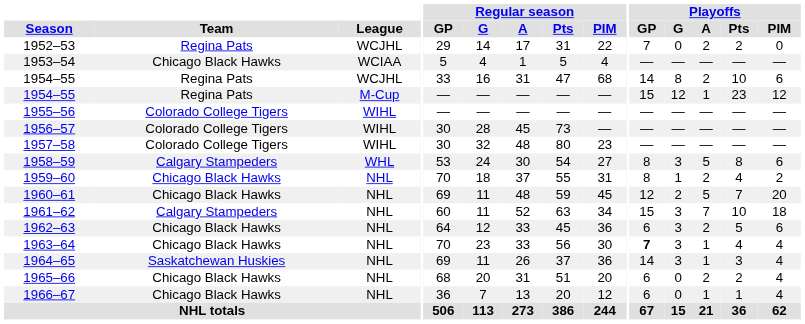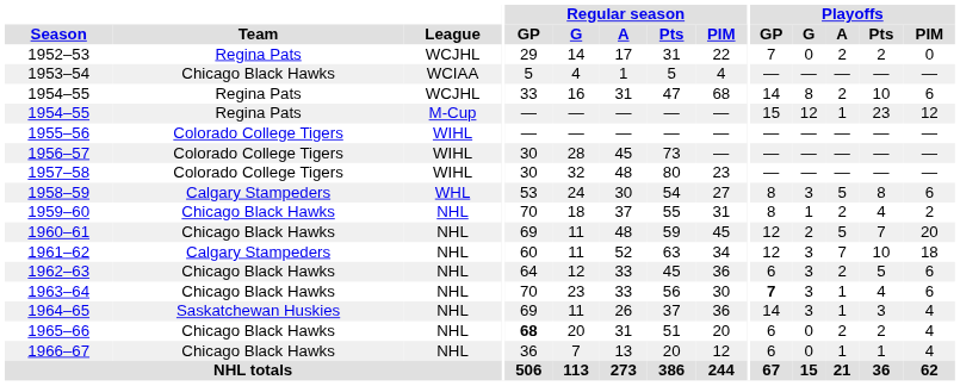 <table border="0" cellpadding="1" cellspacing="0" style="text-align:center; width:60em">
 <tr bgcolor="#e0e0e0">
 <th colspan="3" bgcolor="#ffffff"></th>
 <th rowspan="100" bgcolor="#ffffff"></th>
 <th colspan="5"><a href='#'>Regular season</a></th>
 <th rowspan="100" bgcolor="#ffffff"></th>
 <th colspan="5"><a href='#'>Playoffs</a></th>
 </tr>
 <tr bgcolor="#e0e0e0">
 <th><a href='#'>Season</a></th>
 <th>Team</th>
 <th>League</th>
 <th>GP</th>
 <th><a href='#'>G</a></th>
 <th><a href='#'>A</a></th>
 <th><a href='#'>Pts</a></th>
 <th><a href='#'>PIM</a></th>
 <th>GP</th>
 <th>G</th>
 <th>A</th>
 <th>Pts</th>
 <th>PIM</th>
 </tr>
 <tr>
 <td>1952–53</td>
 <td><a href='#'>Regina Pats</a></td>
 <td>WCJHL</td>
 <td>29</td>
 <td>14</td>
 <td>17</td>
 <td>31</td>
 <td>22</td>
 <td>7</td>
 <td>0</td>
 <td>2</td>
 <td>2</td>
 <td>0</td>
 </tr>
 <tr bgcolor="#f0f0f0">
 <td>1953–54</td>
 <td>Chicago Black Hawks</td>
 <td>WCIAA</td>
 <td>5</td>
 <td>4</td>
 <td>1</td>
 <td>5</td>
 <td>4</td>
 <td>—</td>
 <td>—</td>
 <td>—</td>
 <td>—</td>
 <td>—</td>
 </tr>
 <tr>
 <td>1954–55</td>
 <td>Regina Pats</td>
 <td>WCJHL</td>
 <td>33</td>
 <td>16</td>
 <td>31</td>
 <td>47</td>
 <td>68</td>
 <td>14</td>
 <td>8</td>
 <td>2</td>
 <td>10</td>
 <td>6</td>
 </tr>
 <tr bgcolor="#f0f0f0">
 <td><a href='#'>1954–55</a></td>
 <td>Regina Pats</td>
 <td><a href='#'>M-Cup</a></td>
 <td>—</td>
 <td>—</td>
 <td>—</td>
 <td>—</td>
 <td>—</td>
 <td>15</td>
 <td>12</td>
 <td>1</td>
 <td>23</td>
 <td>12</td>
 </tr>
 <tr>
 <td><a href='#'>1955–56</a></td>
 <td><a href='#'>Colorado College Tigers</a></td>
 <td><a href='#'>WIHL</a></td>
 <td>—</td>
 <td>—</td>
 <td>—</td>
 <td>—</td>
 <td>—</td>
 <td>—</td>
 <td>—</td>
 <td>—</td>
 <td>—</td>
 <td>—</td>
 </tr>
 <tr bgcolor="#f0f0f0">
 <td><a href='#'>1956–57</a></td>
 <td>Colorado College Tigers</td>
 <td>WIHL</td>
 <td>30</td>
 <td>28</td>
 <td>45</td>
 <td>73</td>
 <td>—</td>
 <td>—</td>
 <td>—</td>
 <td>—</td>
 <td>—</td>
 <td>—</td>
 </tr>
 <tr>
 <td><a href='#'>1957–58</a></td>
 <td>Colorado College Tigers</td>
 <td>WIHL</td>
 <td>30</td>
 <td>32</td>
 <td>48</td>
 <td>80</td>
 <td>23</td>
 <td>—</td>
 <td>—</td>
 <td>—</td>
 <td>—</td>
 <td>—</td>
 </tr>
 <tr bgcolor="#f0f0f0">
 <td><a href='#'>1958–59</a></td>
 <td><a href='#'>Calgary Stampeders</a></td>
 <td><a href='#'>WHL</a></td>
 <td>53</td>
 <td>24</td>
 <td>30</td>
 <td>54</td>
 <td>27</td>
 <td>8</td>
 <td>3</td>
 <td>5</td>
 <td>8</td>
 <td>6</td>
 </tr>
 <tr>
 <td><a href='#'>1959–60</a></td>
 <td><a href='#'>Chicago Black Hawks</a></td>
 <td><a href='#'>NHL</a></td>
 <td>70</td>
 <td>18</td>
 <td>37</td>
 <td>55</td>
 <td>31</td>
 <td>8</td>
 <td>1</td>
 <td>2</td>
 <td>4</td>
 <td>2</td>
 </tr>
 <tr bgcolor="#f0f0f0">
 <td><a href='#'>1960–61</a></td>
 <td>Chicago Black Hawks</td>
 <td>NHL</td>
 <td>69</td>
 <td>11</td>
 <td>48</td>
 <td>59</td>
 <td>45</td>
 <td>12</td>
 <td>2</td>
 <td>5</td>
 <td>7</td>
 <td>20</td>
 </tr>
 <tr>
 <td><a href='#'>1961–62</a></td>
 <td><a href='#'>Calgary Stampeders</a></td>
 <td>NHL</td>
 <td>60</td>
 <td>11</td>
 <td>52</td>
 <td>63</td>
 <td>34</td>
-<td>15</td>
+<td>12</td>
 <td>3</td>
 <td>7</td>
 <td>10</td>
 <td>18</td>
 </tr>
 <tr bgcolor="#f0f0f0">
 <td><a href='#'>1962–63</a></td>
 <td>Chicago Black Hawks</td>
 <td>NHL</td>
 <td>64</td>
 <td>12</td>
 <td>33</td>
 <td>45</td>
 <td>36</td>
 <td>6</td>
 <td>3</td>
 <td>2</td>
 <td>5</td>
 <td>6</td>
 </tr>
 <tr>
 <td><a href='#'>1963–64</a></td>
 <td>Chicago Black Hawks</td>
 <td>NHL</td>
 <td>70</td>
 <td>23</td>
 <td>33</td>
 <td>56</td>
 <td>30</td>
 <td><strong>7</strong></td>
 <td>3</td>
 <td>1</td>
 <td>4</td>
-<td>4</td>
+<td>6</td>
 </tr>
 <tr bgcolor="#f0f0f0">
 <td><a href='#'>1964–65</a></td>
 <td><a href='#'>Saskatchewan Huskies</a></td>
 <td>NHL</td>
 <td>69</td>
 <td>11</td>
 <td>26</td>
 <td>37</td>
 <td>36</td>
 <td>14</td>
 <td>3</td>
 <td>1</td>
 <td>3</td>
 <td>4</td>
 </tr>
 <tr>
 <td><a href='#'>1965–66</a></td>
 <td>Chicago Black Hawks</td>
 <td>NHL</td>
-<td>68</td>
+<td><strong>68</strong></td>
 <td>20</td>
 <td>31</td>
 <td>51</td>
 <td>20</td>
 <td>6</td>
 <td>0</td>
 <td>2</td>
 <td>2</td>
 <td>4</td>
 </tr>
 <tr bgcolor="#f0f0f0">
 <td><a href='#'>1966–67</a></td>
 <td>Chicago Black Hawks</td>
 <td>NHL</td>
 <td>36</td>
 <td>7</td>
 <td>13</td>
 <td>20</td>
 <td>12</td>
 <td>6</td>
 <td>0</td>
 <td>1</td>
 <td>1</td>
 <td>4</td>
 </tr>
 <tr bgcolor="#e0e0e0">
 <th colspan="3">NHL totals</th>
 <th>506</th>
 <th>113</th>
 <th>273</th>
 <th>386</th>
 <th>244</th>
 <th>67</th>
 <th>15</th>
 <th>21</th>
 <th>36</th>
 <th>62</th>
 </tr>
 </table>
